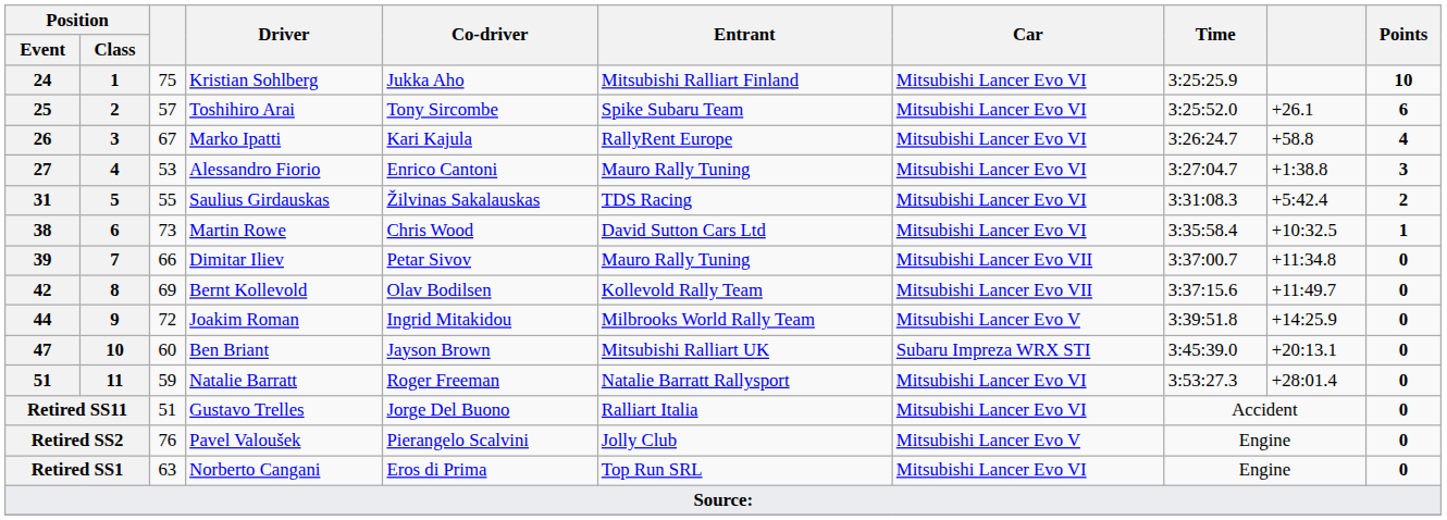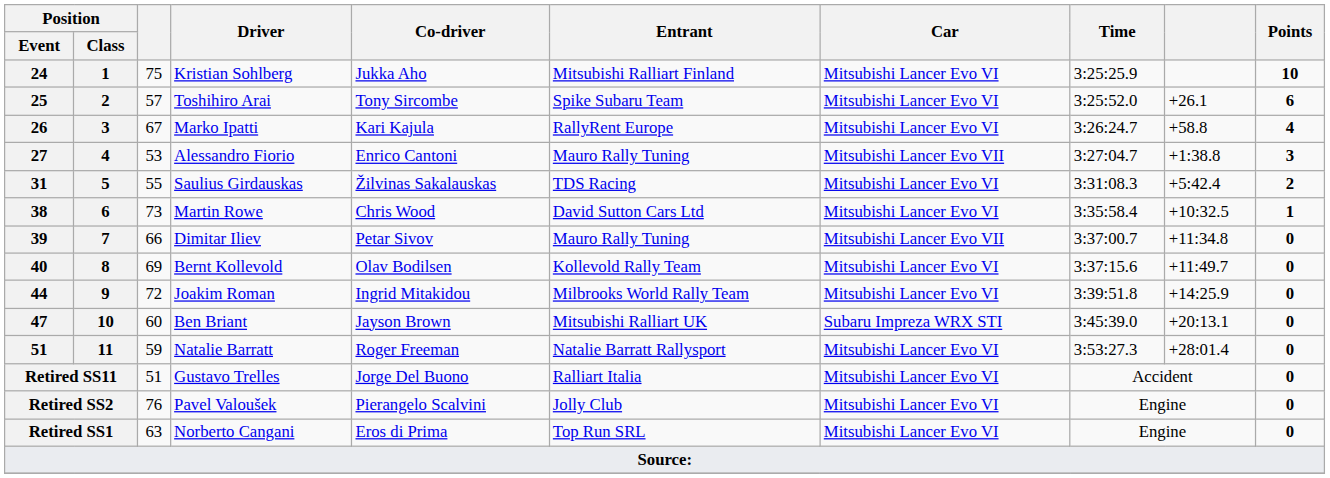 <table class="wikitable" width=85% style="font-size: 85%;">
 <tr>
 <th colspan="2">Position</th>
 <th rowspan="2"></th>
 <th rowspan="2">Driver</th>
 <th rowspan="2">Co-driver</th>
 <th rowspan="2">Entrant</th>
 <th rowspan="2">Car</th>
 <th rowspan="2">Time</th>
 <th rowspan="2"></th>
 <th rowspan="2">Points</th>
 </tr>
 <tr>
 <th>Event</th>
 <th>Class</th>
 </tr>
 <tr>
 <th>24</th>
 <th>1</th>
 <td align="center">75</td>
 <td> <a href='#'>Kristian Sohlberg</a></td>
 <td> <a href='#'>Jukka Aho</a></td>
 <td> <a href='#'>Mitsubishi Ralliart Finland</a></td>
 <td><a href='#'>Mitsubishi Lancer Evo VI</a></td>
 <td>3:25:25.9</td>
 <td></td>
 <td align="center"><strong>10</strong></td>
 </tr>
 <tr>
 <th>25</th>
 <th>2</th>
 <td align="center">57</td>
 <td> <a href='#'>Toshihiro Arai</a></td>
 <td> <a href='#'>Tony Sircombe</a></td>
 <td> <a href='#'>Spike Subaru Team</a></td>
 <td><a href='#'>Mitsubishi Lancer Evo VI</a></td>
 <td>3:25:52.0</td>
 <td>+26.1</td>
 <td align="center"><strong>6</strong></td>
 </tr>
 <tr>
 <th>26</th>
 <th>3</th>
 <td align="center">67</td>
 <td> <a href='#'>Marko Ipatti</a></td>
 <td> <a href='#'>Kari Kajula</a></td>
 <td> <a href='#'>RallyRent Europe</a></td>
 <td><a href='#'>Mitsubishi Lancer Evo VI</a></td>
 <td>3:26:24.7</td>
 <td>+58.8</td>
 <td align="center"><strong>4</strong></td>
 </tr>
 <tr>
 <th>27</th>
 <th>4</th>
 <td align="center">53</td>
 <td> <a href='#'>Alessandro Fiorio</a></td>
 <td> <a href='#'>Enrico Cantoni</a></td>
 <td> <a href='#'>Mauro Rally Tuning</a></td>
-<td><a href='#'>Mitsubishi Lancer Evo VI</a></td>
+<td><a href='#'>Mitsubishi Lancer Evo VII</a></td>
 <td>3:27:04.7</td>
 <td>+1:38.8</td>
 <td align="center"><strong>3</strong></td>
 </tr>
 <tr>
 <th>31</th>
 <th>5</th>
 <td align="center">55</td>
 <td> <a href='#'>Saulius Girdauskas</a></td>
 <td> <a href='#'>Žilvinas Sakalauskas</a></td>
 <td> <a href='#'>TDS Racing</a></td>
 <td><a href='#'>Mitsubishi Lancer Evo VI</a></td>
 <td>3:31:08.3</td>
 <td>+5:42.4</td>
 <td align="center"><strong>2</strong></td>
 </tr>
 <tr>
 <th>38</th>
 <th>6</th>
 <td align="center">73</td>
 <td> <a href='#'>Martin Rowe</a></td>
 <td> <a href='#'>Chris Wood</a></td>
 <td> <a href='#'>David Sutton Cars Ltd</a></td>
 <td><a href='#'>Mitsubishi Lancer Evo VI</a></td>
 <td>3:35:58.4</td>
 <td>+10:32.5</td>
 <td align="center"><strong>1</strong></td>
 </tr>
 <tr>
 <th>39</th>
 <th>7</th>
 <td align="center">66</td>
 <td> <a href='#'>Dimitar Iliev</a></td>
 <td> <a href='#'>Petar Sivov</a></td>
 <td> <a href='#'>Mauro Rally Tuning</a></td>
 <td><a href='#'>Mitsubishi Lancer Evo VII</a></td>
 <td>3:37:00.7</td>
 <td>+11:34.8</td>
 <td align="center"><strong>0</strong></td>
 </tr>
 <tr>
-<th>42</th>
+<th>40</th>
 <th>8</th>
 <td align="center">69</td>
 <td> <a href='#'>Bernt Kollevold</a></td>
 <td> <a href='#'>Olav Bodilsen</a></td>
 <td> <a href='#'>Kollevold Rally Team</a></td>
-<td><a href='#'>Mitsubishi Lancer Evo VII</a></td>
+<td><a href='#'>Mitsubishi Lancer Evo VI</a></td>
 <td>3:37:15.6</td>
 <td>+11:49.7</td>
 <td align="center"><strong>0</strong></td>
 </tr>
 <tr>
 <th>44</th>
 <th>9</th>
 <td align="center">72</td>
 <td> <a href='#'>Joakim Roman</a></td>
 <td> <a href='#'>Ingrid Mitakidou</a></td>
 <td> <a href='#'>Milbrooks World Rally Team</a></td>
-<td><a href='#'>Mitsubishi Lancer Evo V</a></td>
+<td><a href='#'>Mitsubishi Lancer Evo VI</a></td>
 <td>3:39:51.8</td>
 <td>+14:25.9</td>
 <td align="center"><strong>0</strong></td>
 </tr>
 <tr>
 <th>47</th>
 <th>10</th>
 <td align="center">60</td>
 <td> <a href='#'>Ben Briant</a></td>
 <td> <a href='#'>Jayson Brown</a></td>
 <td> <a href='#'>Mitsubishi Ralliart UK</a></td>
 <td><a href='#'>Subaru Impreza WRX STI</a></td>
 <td>3:45:39.0</td>
 <td>+20:13.1</td>
 <td align="center"><strong>0</strong></td>
 </tr>
 <tr>
 <th>51</th>
 <th>11</th>
 <td align="center">59</td>
 <td> <a href='#'>Natalie Barratt</a></td>
 <td> <a href='#'>Roger Freeman</a></td>
 <td> <a href='#'>Natalie Barratt Rallysport</a></td>
 <td><a href='#'>Mitsubishi Lancer Evo VI</a></td>
 <td>3:53:27.3</td>
 <td>+28:01.4</td>
 <td align="center"><strong>0</strong></td>
 </tr>
 <tr>
 <th colspan="2">Retired SS11</th>
 <td align="center">51</td>
 <td> <a href='#'>Gustavo Trelles</a></td>
 <td> <a href='#'>Jorge Del Buono</a></td>
 <td> <a href='#'>Ralliart Italia</a></td>
 <td><a href='#'>Mitsubishi Lancer Evo VI</a></td>
 <td align="center" colspan="2">Accident</td>
 <td align="center"><strong>0</strong></td>
 </tr>
 <tr>
 <th colspan="2">Retired SS2</th>
 <td align="center">76</td>
 <td> <a href='#'>Pavel Valoušek</a></td>
 <td> <a href='#'>Pierangelo Scalvini</a></td>
 <td> <a href='#'>Jolly Club</a></td>
-<td><a href='#'>Mitsubishi Lancer Evo V</a></td>
+<td><a href='#'>Mitsubishi Lancer Evo VI</a></td>
 <td align="center" colspan="2">Engine</td>
 <td align="center"><strong>0</strong></td>
 </tr>
 <tr>
 <th colspan="2">Retired SS1</th>
 <td align="center">63</td>
 <td> <a href='#'>Norberto Cangani</a></td>
 <td> <a href='#'>Eros di Prima</a></td>
 <td> <a href='#'>Top Run SRL</a></td>
 <td><a href='#'>Mitsubishi Lancer Evo VI</a></td>
 <td align="center" colspan="2">Engine</td>
 <td align="center"><strong>0</strong></td>
 </tr>
 <tr>
 <td style="background-color:#EAECF0; text-align:center" colspan="10"><strong>Source:</strong></td>
 </tr>
 <tr>
 </tr>
 </table>
